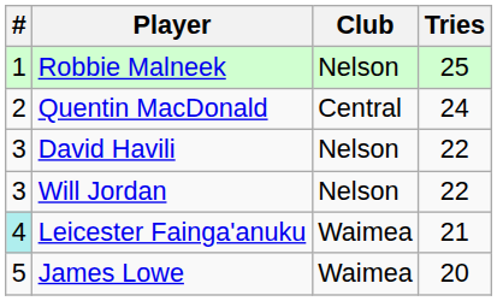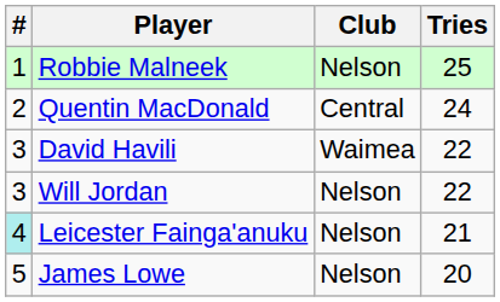 <table class="wikitable" style="text-align:center">
 <tr>
 <th>#</th>
 <th>Player</th>
 <th>Club</th>
 <th>Tries</th>
 </tr>
 <tr style="background:#d0ffd0">
 <td>1</td>
 <td align="left"><a href='#'>Robbie Malneek</a></td>
 <td align="left">Nelson</td>
 <td>25</td>
 </tr>
 <tr>
 <td>2</td>
 <td align="left"><a href='#'>Quentin MacDonald</a></td>
 <td align="left">Central</td>
 <td>24</td>
 </tr>
 <tr>
 <td>3</td>
 <td align="left"><a href='#'>David Havili</a></td>
-<td align="left">Nelson</td>
+<td align="left">Waimea</td>
 <td>22</td>
 </tr>
 <tr>
 <td>3</td>
 <td align="left"><a href='#'>Will Jordan</a></td>
 <td align="left">Nelson</td>
 <td>22</td>
 </tr>
 <tr>
 <td style="background: paleturquoise;">4</td>
 <td align="left"><a href='#'>Leicester Fainga'anuku</a></td>
-<td align="left">Waimea</td>
+<td align="left">Nelson</td>
 <td>21</td>
 </tr>
 <tr>
 <td>5</td>
 <td align="left"><a href='#'>James Lowe</a></td>
-<td align="left">Waimea</td>
+<td align="left">Nelson</td>
 <td>20</td>
 </tr>
 </table>
